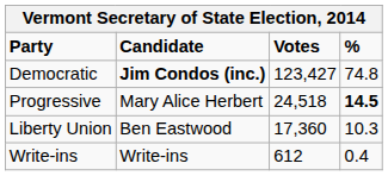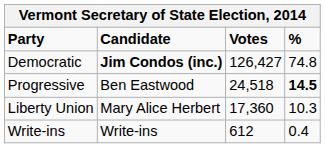 <table class="wikitable">
 <tr>
 <th colspan="4">Vermont Secretary of State Election, 2014</th>
 </tr>
 <tr>
 <td><strong>Party</strong></td>
 <td><strong>Candidate</strong></td>
 <td><strong>Votes</strong></td>
 <td><strong>%</strong></td>
 </tr>
 <tr>
 <td>Democratic</td>
 <td><strong>Jim Condos (inc.)</strong></td>
-<td>123,427</td>
+<td>126,427</td>
 <td>74.8</td>
 </tr>
 <tr>
 <td>Progressive</td>
-<td>Mary Alice Herbert</td>
+<td>Ben Eastwood</td>
 <td>24,518</td>
 <td><strong>14.5</strong></td>
 </tr>
 <tr>
 <td>Liberty Union</td>
-<td>Ben Eastwood</td>
+<td>Mary Alice Herbert</td>
 <td>17,360</td>
 <td>10.3</td>
 </tr>
 <tr>
 <td>Write-ins</td>
 <td>Write-ins</td>
 <td>612</td>
 <td>0.4</td>
 </tr>
 </table>
